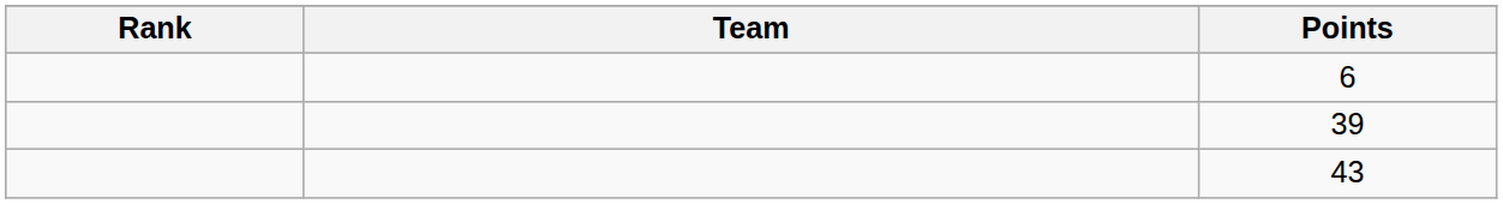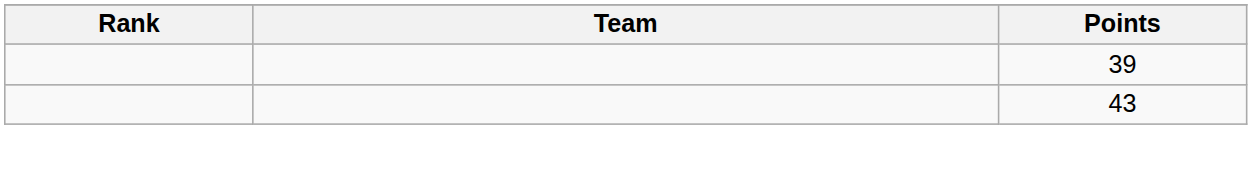 <table class="wikitable" width=50%>
 <tr>
 </tr>
 <tr>
 <th width=10%>Rank</th>
 <th width=30%>Team</th>
 <th width=10%>Points</th>
-</tr>
-<tr align="center">
-<td></td>
-<td align="left"></td>
-<td>6</td>
 </tr>
 <tr align="center">
 <td></td>
 <td align="left"></td>
 <td>39</td>
 </tr>
 <tr align="center">
 <td></td>
 <td align="left"></td>
 <td>43</td>
 </tr>
 </table>
